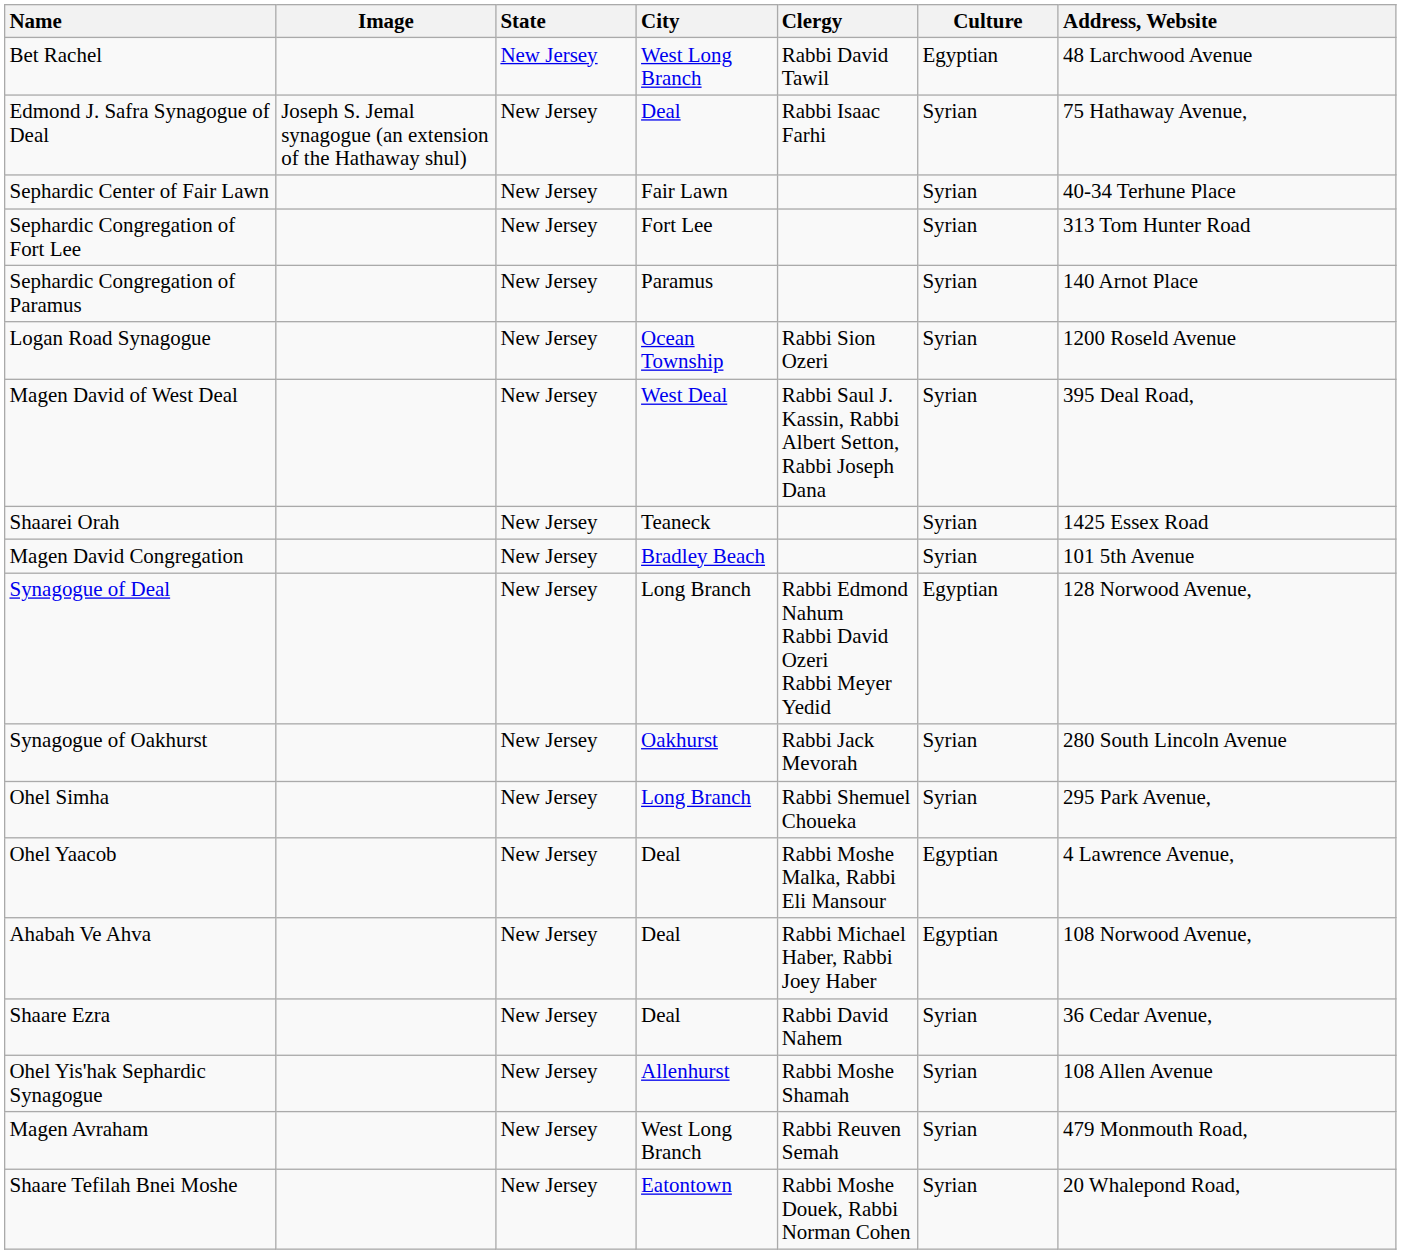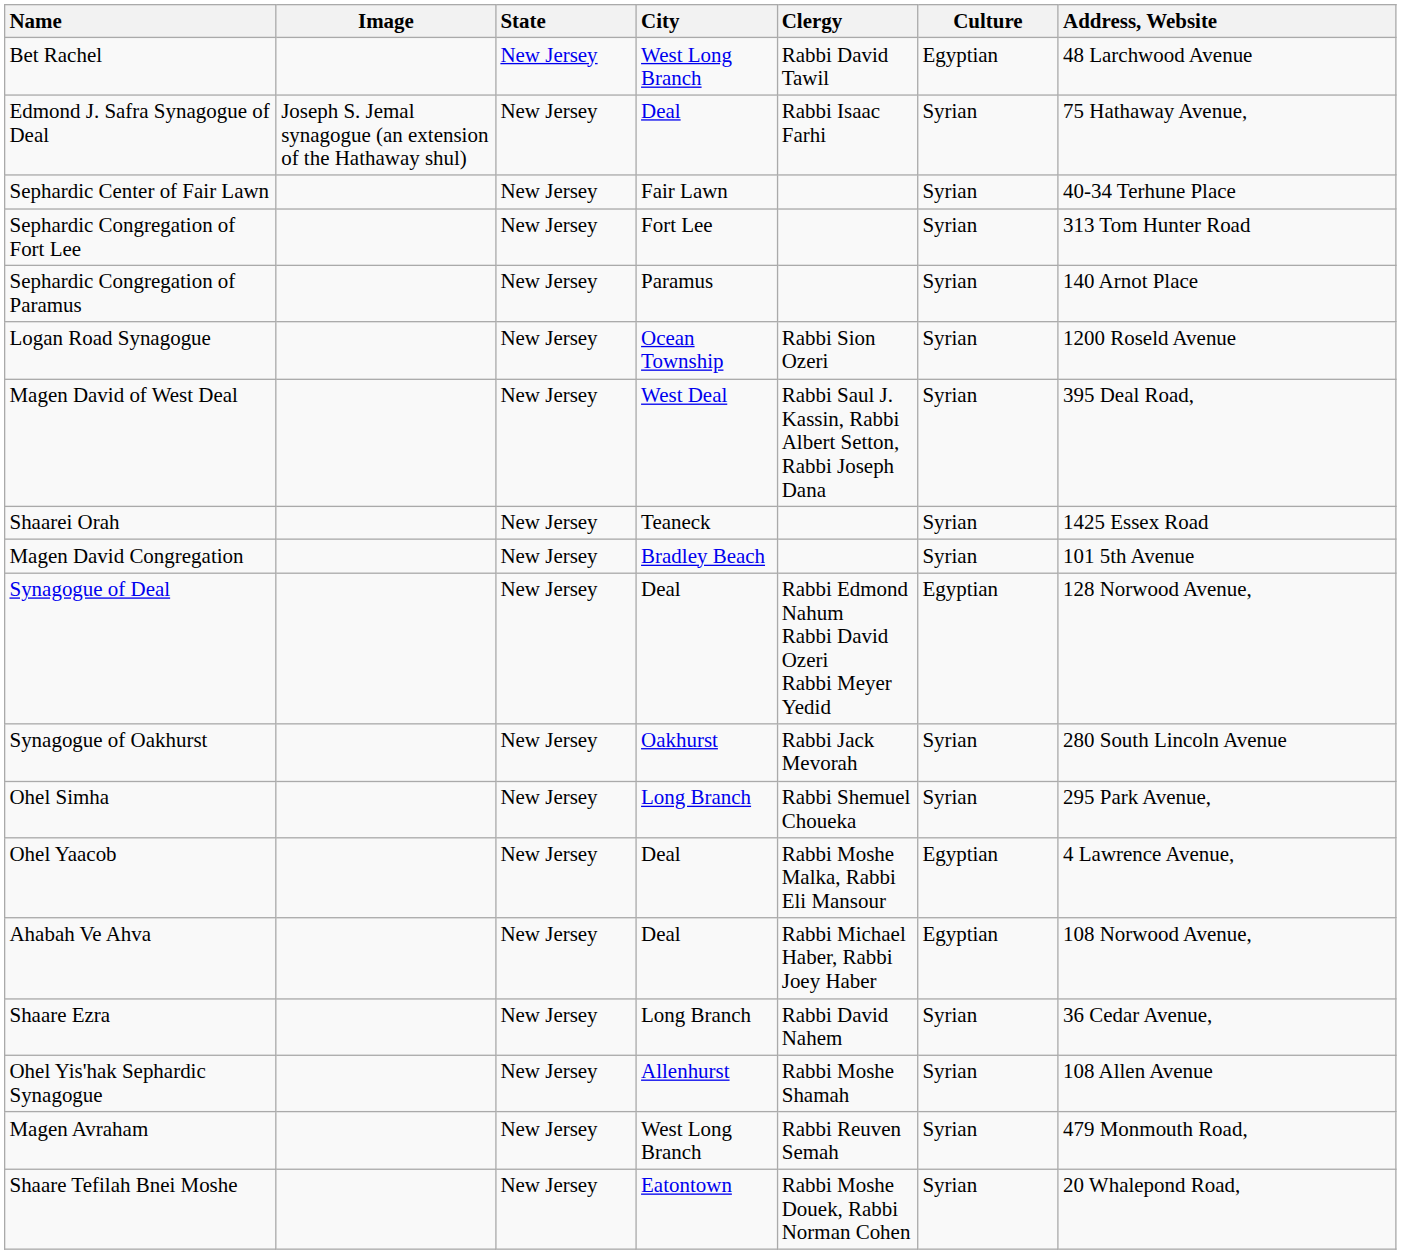 <table class="wikitable sortable">
 <tr>
 <th style="text-align:left; width:200px;">Name</th>
 <th style="text-align:center; width:160px;" class="unsortable">Image</th>
 <th style="text-align:left; width:100px;">State</th>
 <th style="text-align:left; width:100px;">City</th>
 <th style="text-align:left; width:100px;">Clergy</th>
 <th style="text-align:center; width:100px;">Culture</th>
 <th style="text-align:left; width:250px;" class="unsortable">Address, Website</th>
 </tr>
 <tr valign=top>
 <td>Bet Rachel</td>
 <td></td>
 <td><a href='#'>New Jersey</a></td>
 <td><a href='#'>West Long Branch</a></td>
 <td>Rabbi David Tawil</td>
 <td>Egyptian</td>
 <td>48 Larchwood Avenue</td>
 </tr>
 <tr valign=top>
 <td>Edmond J. Safra Synagogue of Deal</td>
 <td>Joseph S. Jemal synagogue (an extension of the Hathaway shul)</td>
 <td>New Jersey</td>
 <td><a href='#'>Deal</a></td>
 <td>Rabbi Isaac Farhi</td>
 <td>Syrian</td>
 <td>75 Hathaway Avenue, </td>
 </tr>
 <tr valign=top>
 <td>Sephardic Center of Fair Lawn</td>
 <td></td>
 <td>New Jersey</td>
 <td>Fair Lawn</td>
 <td></td>
 <td>Syrian</td>
 <td>40-34 Terhune Place</td>
 </tr>
 <tr valign=top>
 <td>Sephardic Congregation of Fort Lee</td>
 <td></td>
 <td>New Jersey</td>
 <td>Fort Lee</td>
 <td></td>
 <td>Syrian</td>
 <td>313 Tom Hunter Road </td>
 </tr>
 <tr valign=top>
 <td>Sephardic Congregation of Paramus</td>
 <td></td>
 <td>New Jersey</td>
 <td>Paramus</td>
 <td></td>
 <td>Syrian</td>
 <td>140 Arnot Place </td>
 </tr>
 <tr valign=top>
 <td>Logan Road Synagogue</td>
 <td></td>
 <td>New Jersey</td>
 <td><a href='#'>Ocean Township</a></td>
 <td>Rabbi Sion Ozeri</td>
 <td>Syrian</td>
 <td>1200 Roseld Avenue</td>
 </tr>
 <tr valign=top>
 <td>Magen David of West Deal</td>
 <td></td>
 <td>New Jersey</td>
 <td><a href='#'>West Deal</a></td>
 <td>Rabbi Saul J. Kassin, Rabbi Albert Setton, Rabbi Joseph Dana</td>
 <td>Syrian</td>
 <td>395 Deal Road, </td>
 </tr>
 <tr valign=top>
 <td>Shaarei Orah</td>
 <td></td>
 <td>New Jersey</td>
 <td>Teaneck</td>
 <td></td>
 <td>Syrian</td>
 <td>1425 Essex Road </td>
 </tr>
 <tr valign=top>
 <td>Magen David Congregation</td>
 <td></td>
 <td>New Jersey</td>
 <td><a href='#'>Bradley Beach</a></td>
 <td></td>
 <td>Syrian</td>
 <td>101 5th Avenue</td>
 </tr>
 <tr valign=top>
 <td><a href='#'>Synagogue of Deal</a></td>
 <td></td>
 <td>New Jersey</td>
-<td>Long Branch</td>
+<td>Deal</td>
 <td>Rabbi Edmond Nahum<br>Rabbi David Ozeri<br>Rabbi Meyer Yedid</td>
 <td>Egyptian</td>
 <td>128 Norwood Avenue, </td>
 </tr>
 <tr valign=top>
 <td>Synagogue of Oakhurst</td>
 <td></td>
 <td>New Jersey</td>
 <td><a href='#'>Oakhurst</a></td>
 <td>Rabbi Jack Mevorah</td>
 <td>Syrian</td>
 <td>280 South Lincoln Avenue</td>
 </tr>
 <tr valign=top>
 <td>Ohel Simha</td>
 <td></td>
 <td>New Jersey</td>
 <td><a href='#'>Long Branch</a></td>
 <td>Rabbi Shemuel Choueka</td>
 <td>Syrian</td>
 <td>295 Park Avenue, </td>
 </tr>
 <tr valign=top>
 <td>Ohel Yaacob</td>
 <td></td>
 <td>New Jersey</td>
 <td>Deal</td>
 <td>Rabbi Moshe Malka, Rabbi Eli Mansour</td>
 <td>Egyptian</td>
 <td>4 Lawrence Avenue, </td>
 </tr>
 <tr valign=top>
 <td>Ahabah Ve Ahva</td>
 <td></td>
 <td>New Jersey</td>
 <td>Deal</td>
 <td>Rabbi Michael Haber, Rabbi Joey Haber</td>
 <td>Egyptian</td>
 <td>108 Norwood Avenue, </td>
 </tr>
 <tr valign=top>
 <td>Shaare Ezra</td>
 <td></td>
 <td>New Jersey</td>
-<td>Deal</td>
+<td>Long Branch</td>
 <td>Rabbi David Nahem</td>
 <td>Syrian</td>
 <td>36 Cedar Avenue, </td>
 </tr>
 <tr valign=top>
 <td>Ohel Yis'hak Sephardic Synagogue</td>
 <td></td>
 <td>New Jersey</td>
 <td><a href='#'>Allenhurst</a></td>
 <td>Rabbi Moshe Shamah</td>
 <td>Syrian</td>
 <td>108 Allen Avenue</td>
 </tr>
 <tr valign=top>
 <td>Magen Avraham</td>
 <td></td>
 <td>New Jersey</td>
 <td>West Long Branch</td>
 <td>Rabbi Reuven Semah</td>
 <td>Syrian</td>
 <td>479 Monmouth Road, </td>
 </tr>
 <tr valign=top>
 <td>Shaare Tefilah Bnei Moshe</td>
 <td></td>
 <td>New Jersey</td>
 <td><a href='#'>Eatontown</a></td>
 <td>Rabbi Moshe Douek, Rabbi Norman Cohen</td>
 <td>Syrian</td>
 <td>20 Whalepond Road, </td>
 </tr>
 </table>
